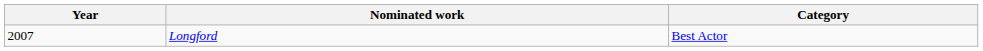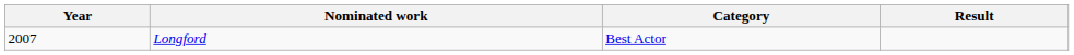 <table width="75%" class="wikitable">
 <tr>
 <th>Year</th>
 <th>Nominated work</th>
 <th>Category</th>
+<th>Result</th>
 </tr>
 <tr>
 <td>2007</td>
 <td><em><a href='#'>Longford</a></em></td>
 <td><a href='#'>Best Actor</a></td>
+<td></td>
 </tr>
 </table>
